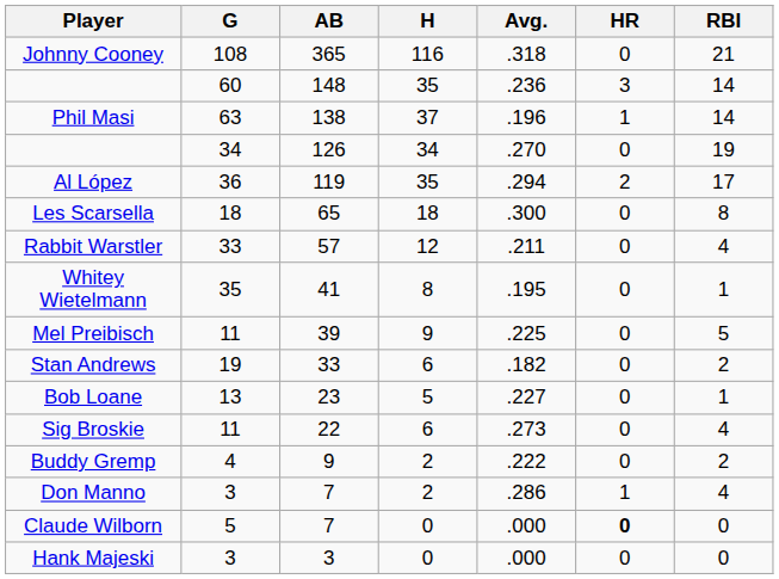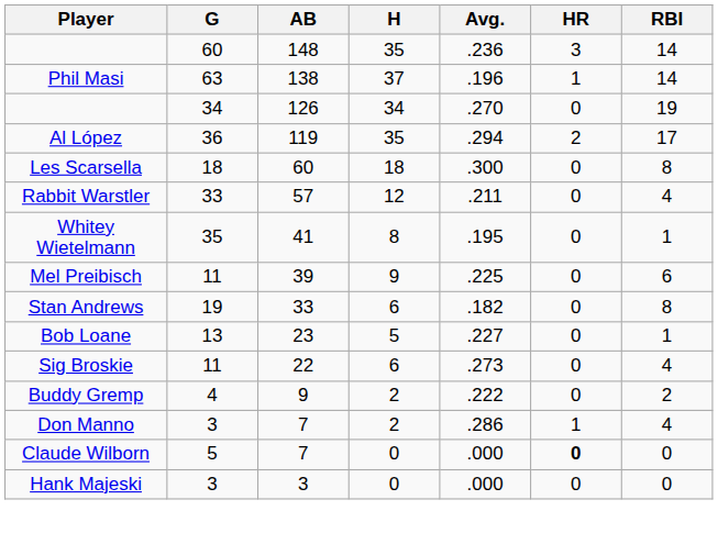 <table class="wikitable sortable">
 <tr>
 <th bgcolor="#DDDDFF" width="16%">Player</th>
 <th bgcolor="#DDDDFF" width="9%">G</th>
 <th bgcolor="#DDDDFF" width="9%">AB</th>
 <th bgcolor="#DDDDFF" width="9%">H</th>
 <th bgcolor="#DDDDFF" width="9%">Avg.</th>
 <th bgcolor="#DDDDFF" width="9%">HR</th>
 <th bgcolor="#DDDDFF" width="9%">RBI</th>
-</tr>
-<tr align="center">
-<td><a href='#'>Johnny Cooney</a></td>
-<td>108</td>
-<td>365</td>
-<td>116</td>
-<td>.318</td>
-<td>0</td>
-<td>21</td>
 </tr>
 <tr align=center>
 <td></td>
 <td>60</td>
 <td>148</td>
 <td>35</td>
 <td>.236</td>
 <td>3</td>
 <td>14</td>
 </tr>
 <tr align="center">
 <td><a href='#'>Phil Masi</a></td>
 <td>63</td>
 <td>138</td>
 <td>37</td>
 <td>.196</td>
 <td>1</td>
 <td>14</td>
 </tr>
 <tr align=center>
 <td></td>
 <td>34</td>
 <td>126</td>
 <td>34</td>
 <td>.270</td>
 <td>0</td>
 <td>19</td>
 </tr>
 <tr align="center">
 <td><a href='#'>Al López</a></td>
 <td>36</td>
 <td>119</td>
 <td>35</td>
 <td>.294</td>
 <td>2</td>
 <td>17</td>
 </tr>
 <tr align=center>
 <td><a href='#'>Les Scarsella</a></td>
 <td>18</td>
-<td>65</td>
+<td>60</td>
 <td>18</td>
 <td>.300</td>
 <td>0</td>
 <td>8</td>
 </tr>
 <tr align=center>
 <td><a href='#'>Rabbit Warstler</a></td>
 <td>33</td>
 <td>57</td>
 <td>12</td>
 <td>.211</td>
 <td>0</td>
 <td>4</td>
 </tr>
 <tr align=center>
 <td><a href='#'>Whitey Wietelmann</a></td>
 <td>35</td>
 <td>41</td>
 <td>8</td>
 <td>.195</td>
 <td>0</td>
 <td>1</td>
 </tr>
 <tr align=center>
 <td><a href='#'>Mel Preibisch</a></td>
 <td>11</td>
 <td>39</td>
 <td>9</td>
 <td>.225</td>
 <td>0</td>
-<td>5</td>
+<td>6</td>
 </tr>
 <tr align=center>
 <td><a href='#'>Stan Andrews</a></td>
 <td>19</td>
 <td>33</td>
 <td>6</td>
 <td>.182</td>
 <td>0</td>
-<td>2</td>
+<td>8</td>
 </tr>
 <tr align=center>
 <td><a href='#'>Bob Loane</a></td>
 <td>13</td>
 <td>23</td>
 <td>5</td>
 <td>.227</td>
 <td>0</td>
 <td>1</td>
 </tr>
 <tr align=center>
 <td><a href='#'>Sig Broskie</a></td>
 <td>11</td>
 <td>22</td>
 <td>6</td>
 <td>.273</td>
 <td>0</td>
 <td>4</td>
 </tr>
 <tr align=center>
 <td><a href='#'>Buddy Gremp</a></td>
 <td>4</td>
 <td>9</td>
 <td>2</td>
 <td>.222</td>
 <td>0</td>
 <td>2</td>
 </tr>
 <tr align=center>
 <td><a href='#'>Don Manno</a></td>
 <td>3</td>
 <td>7</td>
 <td>2</td>
 <td>.286</td>
 <td>1</td>
 <td>4</td>
 </tr>
 <tr align=center>
 <td><a href='#'>Claude Wilborn</a></td>
 <td>5</td>
 <td>7</td>
 <td>0</td>
 <td>.000</td>
 <td><strong>0</strong></td>
 <td>0</td>
 </tr>
 <tr align=center>
 <td><a href='#'>Hank Majeski</a></td>
 <td>3</td>
 <td>3</td>
 <td>0</td>
 <td>.000</td>
 <td>0</td>
 <td>0</td>
 </tr>
 </table>
